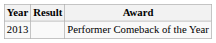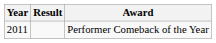 <table class="wikitable">
 <tr>
 <th>Year</th>
 <th>Result</th>
 <th>Award</th>
 </tr>
 <tr>
-<td>2013</td>
+<td>2011</td>
 <td></td>
 <td>Performer Comeback of the Year</td>
 </tr>
 </table>
